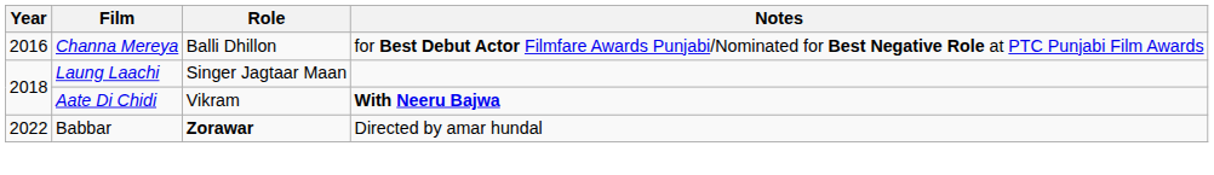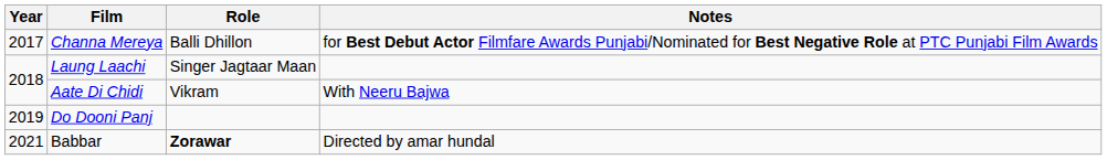 <table class="wikitable">
 <tr>
 <th>Year</th>
 <th>Film</th>
 <th>Role</th>
 <th>Notes</th>
 </tr>
 <tr>
-<td>2016</td>
+<td>2017</td>
 <td><em><a href='#'>Channa Mereya</a></em></td>
 <td>Balli Dhillon</td>
 <td> for <strong>Best Debut Actor</strong> <a href='#'>Filmfare Awards Punjabi</a>/Nominated for <strong>Best Negative Role</strong> at <a href='#'>PTC Punjabi Film Awards</a></td>
 </tr>
 <tr>
 <td rowspan="2">2018</td>
 <td><em><a href='#'>Laung Laachi</a></em></td>
 <td>Singer Jagtaar Maan</td>
 <td></td>
 </tr>
 <tr>
 <td><em><a href='#'>Aate Di Chidi</a></em></td>
 <td>Vikram</td>
-<td><strong>With <a href='#'>Neeru Bajwa</a></strong></td>
+<td>With <a href='#'>Neeru Bajwa</a></td>
 </tr>
 <tr>
-<td>2022</td>
+<td>2019</td>
+<td><em><a href='#'>Do Dooni Panj</a></em></td>
+<td></td>
+<td></td>
+</tr>
+<tr>
+<td>2021</td>
 <td>Babbar</td>
 <td><strong>Zorawar</strong></td>
 <td>Directed by amar hundal</td>
 </tr>
 </table>
